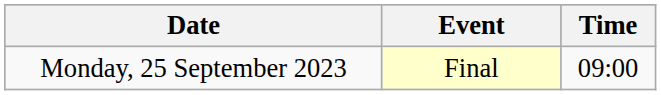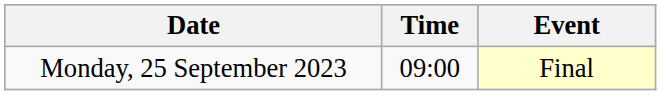 <table class=wikitable style="text-align:center;">
 <tr>
 <th width=220>Date</th>
+<th width=50>Time</th>
 <th width=100>Event</th>
-<th width=50>Time</th>
 </tr>
 <tr>
 <td>Monday, 25 September 2023</td>
+<td>09:00</td>
 <td bgcolor="ffffcc">Final</td>
-<td>09:00</td>
 </tr>
 </table>
